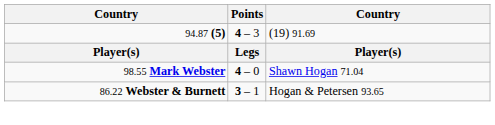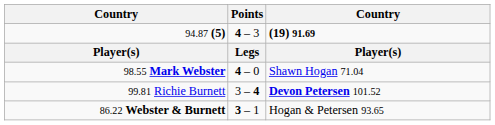 <table class=wikitable style="text-align:center">
 <tr>
 <th width=287>Country</th>
 <th width=1>Points</th>
 <th width=287>Country</th>
 </tr>
 <tr align=left>
 <td align=right><small><span>94.87</span></small> <strong> (5)</strong></td>
 <td align=center><strong>4</strong> – 3</td>
-<td> (19) <small><span>91.69</span></small></td>
+<td><strong> (19) <small><span>91.69</span></small></strong></td>
 </tr>
 <tr>
 <th width=287>Player(s)</th>
 <th width=1>Legs</th>
 <th width=287>Player(s)</th>
 </tr>
 <tr align=left>
 <td align=right><small><span>98.55</span></small> <strong><a href='#'>Mark Webster</a></strong></td>
 <td align=center><strong>4</strong> – 0</td>
 <td><a href='#'>Shawn Hogan</a> <small><span>71.04</span></small></td>
 </tr>
 <tr align=left>
+<td align=right><small><span>99.81</span></small> <a href='#'>Richie Burnett</a></td>
+<td align=center>3 – <strong>4</strong></td>
+<td><strong><a href='#'>Devon Petersen</a></strong> <small><span>101.52</span></small></td>
+</tr>
+<tr align=left>
 <td align=right><small><span>86.22</span></small> <strong>Webster & Burnett</strong></td>
 <td align=center><strong>3</strong> – 1</td>
 <td>Hogan & Petersen <small><span>93.65</span></small></td>
 </tr>
 </table>
